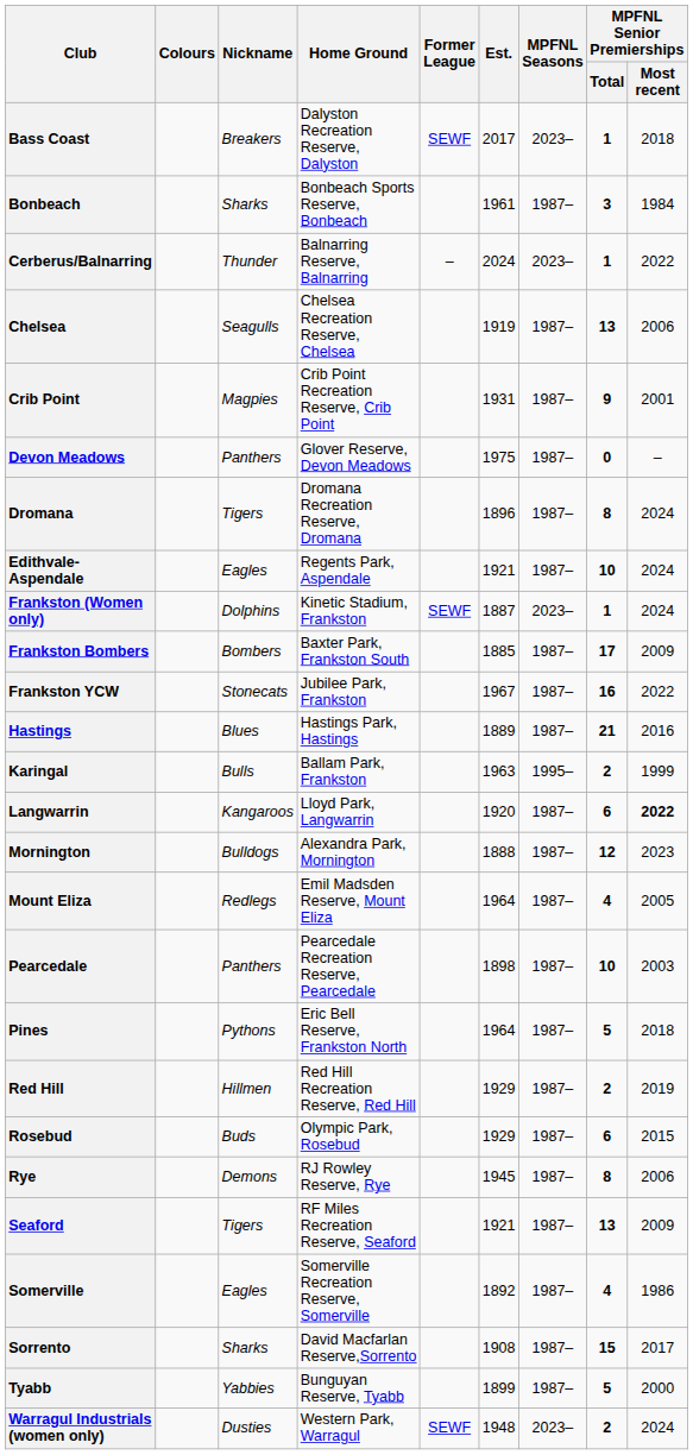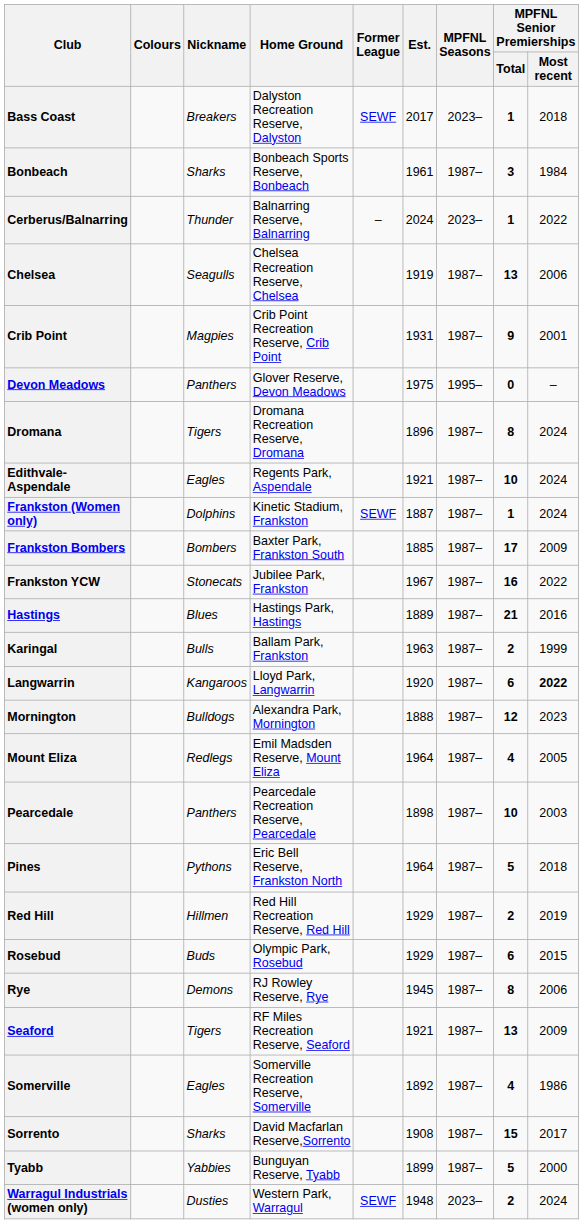 <table class="wikitable sortable mw-collapsible mw-collapsed" style="text-align:center; width:100%">
 <tr>
 <th rowspan="2">Club</th>
 <th rowspan="2">Colours</th>
 <th rowspan="2">Nickname</th>
 <th rowspan="2">Home Ground</th>
 <th rowspan="2">Former League</th>
 <th rowspan="2">Est.</th>
 <th rowspan="2">MPFNL Seasons</th>
 <th colspan="2">MPFNL Senior Premierships</th>
 </tr>
 <tr>
 <th>Total</th>
 <th>Most recent</th>
 </tr>
 <tr>
 <th style="text-align:left">Bass Coast</th>
 <td></td>
 <td align="left"><em>Breakers</em></td>
 <td align="left">Dalyston Recreation Reserve, <a href='#'>Dalyston</a></td>
 <td align="center"><a href='#'>SEWF</a></td>
 <td align="center">2017</td>
 <td>2023–</td>
 <td align="center"><strong>1</strong></td>
 <td>2018</td>
 </tr>
 <tr>
 <th style="text-align:left">Bonbeach</th>
 <td></td>
 <td align="left"><em>Sharks</em></td>
 <td align="left">Bonbeach Sports Reserve, <a href='#'>Bonbeach</a></td>
 <td align="center"></td>
 <td align="center">1961</td>
 <td>1987–</td>
 <td align="center"><strong>3</strong></td>
 <td>1984</td>
 </tr>
 <tr>
 <th style="text-align:left">Cerberus/Balnarring</th>
 <td></td>
 <td align="left"><em>Thunder</em></td>
 <td align="left">Balnarring Reserve, <a href='#'>Balnarring</a></td>
 <td align="center">–</td>
 <td align="center">2024</td>
 <td>2023–</td>
 <td align="center"><strong>1</strong></td>
 <td>2022</td>
 </tr>
 <tr>
 <th style="text-align:left">Chelsea</th>
 <td></td>
 <td align="left"><em>Seagulls</em></td>
 <td align="left">Chelsea Recreation Reserve, <a href='#'>Chelsea</a></td>
 <td align="center"></td>
 <td align="center">1919</td>
 <td>1987–</td>
 <td align="center"><strong>13</strong></td>
 <td>2006</td>
 </tr>
 <tr>
 <th style="text-align:left">Crib Point</th>
 <td></td>
 <td align="left"><em>Magpies</em></td>
 <td align="left">Crib Point Recreation Reserve, <a href='#'>Crib Point</a></td>
 <td align="center"></td>
 <td align="center">1931</td>
 <td>1987–</td>
 <td align="center"><strong>9</strong></td>
 <td>2001</td>
 </tr>
 <tr>
 <th style="text-align:left"><a href='#'>Devon Meadows</a></th>
 <td></td>
 <td align="left"><em>Panthers</em></td>
 <td align="left">Glover Reserve, <a href='#'>Devon Meadows</a></td>
 <td align="center"></td>
 <td align="center">1975</td>
-<td>1987–</td>
+<td>1995–</td>
 <td align="center"><strong>0</strong></td>
 <td>–</td>
 </tr>
 <tr>
 <th style="text-align:left">Dromana</th>
 <td></td>
 <td align="left"><em>Tigers</em></td>
 <td align="left">Dromana Recreation Reserve, <a href='#'>Dromana</a></td>
 <td align="center"></td>
 <td align="center">1896</td>
 <td>1987–</td>
 <td align="center"><strong>8</strong></td>
 <td>2024</td>
 </tr>
 <tr>
 <th style="text-align:left">Edithvale-Aspendale</th>
 <td></td>
 <td align="left"><em>Eagles</em></td>
 <td align="left">Regents Park, <a href='#'>Aspendale</a></td>
 <td align="center"></td>
 <td align="center">1921</td>
 <td>1987–</td>
 <td align="center"><strong>10</strong></td>
 <td>2024</td>
 </tr>
 <tr>
 <th style="text-align:left"><a href='#'>Frankston (Women only)</a></th>
 <td></td>
 <td align="left"><em>Dolphins</em></td>
 <td align="left">Kinetic Stadium, <a href='#'>Frankston</a></td>
 <td align="center"><a href='#'>SEWF</a></td>
 <td align="center">1887</td>
-<td>2023–</td>
+<td>1987–</td>
 <td align="center"><strong>1</strong></td>
 <td>2024</td>
 </tr>
 <tr>
 <th style="text-align:left"><a href='#'>Frankston Bombers</a></th>
 <td></td>
 <td align="left"><em>Bombers</em></td>
 <td align="left">Baxter Park, <a href='#'>Frankston South</a></td>
 <td align="center"></td>
 <td align="center">1885</td>
 <td>1987–</td>
 <td align="center"><strong>17</strong></td>
 <td>2009</td>
 </tr>
 <tr>
 <th style="text-align:left">Frankston YCW</th>
 <td></td>
 <td align="left"><em>Stonecats</em></td>
 <td align="left">Jubilee Park, <a href='#'>Frankston</a></td>
 <td align="center"></td>
 <td align="center">1967</td>
 <td>1987–</td>
 <td align="center"><strong>16</strong></td>
 <td>2022</td>
 </tr>
 <tr>
 <th style="text-align:left"><a href='#'>Hastings</a></th>
 <td></td>
 <td align="left"><em>Blues</em></td>
 <td align="left">Hastings Park, <a href='#'>Hastings</a></td>
 <td align="center"></td>
 <td align="center">1889</td>
 <td>1987–</td>
 <td align="center"><strong>21</strong></td>
 <td>2016</td>
 </tr>
 <tr>
 <th style="text-align:left">Karingal</th>
 <td></td>
 <td align="left"><em>Bulls</em></td>
 <td align="left">Ballam Park, <a href='#'>Frankston</a></td>
 <td align="center"></td>
 <td align="center">1963</td>
-<td>1995–</td>
+<td>1987–</td>
 <td align="center"><strong>2</strong></td>
 <td>1999</td>
 </tr>
 <tr>
 <th style="text-align:left">Langwarrin</th>
 <td></td>
 <td align="left"><em>Kangaroos</em></td>
 <td align="left">Lloyd Park, <a href='#'>Langwarrin</a></td>
 <td align="center"></td>
 <td align="center">1920</td>
 <td>1987–</td>
 <td align="center"><strong>6</strong></td>
 <td><strong>2022</strong></td>
 </tr>
 <tr>
 <th style="text-align:left">Mornington</th>
 <td></td>
 <td align="left"><em>Bulldogs</em></td>
 <td align="left">Alexandra Park, <a href='#'>Mornington</a></td>
 <td align="center"></td>
 <td align="center">1888</td>
 <td>1987–</td>
 <td align="center"><strong>12</strong></td>
 <td>2023</td>
 </tr>
 <tr>
 <th style="text-align:left">Mount Eliza</th>
 <td></td>
 <td align="left"><em>Redlegs</em></td>
 <td align="left">Emil Madsden Reserve, <a href='#'>Mount Eliza</a></td>
 <td align="center"></td>
 <td align="center">1964</td>
 <td>1987–</td>
 <td align="center"><strong>4</strong></td>
 <td>2005</td>
 </tr>
 <tr>
 <th style="text-align:left">Pearcedale</th>
 <td></td>
 <td align="left"><em>Panthers</em></td>
 <td align="left">Pearcedale Recreation Reserve, <a href='#'>Pearcedale</a></td>
 <td align="center"></td>
 <td align="center">1898</td>
 <td>1987–</td>
 <td align="center"><strong>10</strong></td>
 <td>2003</td>
 </tr>
 <tr>
 <th style="text-align:left">Pines</th>
 <td></td>
 <td align="left"><em>Pythons</em></td>
 <td align="left">Eric Bell Reserve, <a href='#'>Frankston North</a></td>
 <td align="center"></td>
 <td align="center">1964</td>
 <td>1987–</td>
 <td align="center"><strong>5</strong></td>
 <td>2018</td>
 </tr>
 <tr>
 <th style="text-align:left">Red Hill</th>
 <td></td>
 <td align="left"><em>Hillmen</em></td>
 <td align="left">Red Hill Recreation Reserve, <a href='#'>Red Hill</a></td>
 <td align="center"></td>
 <td align="center">1929</td>
 <td>1987–</td>
 <td align="center"><strong>2</strong></td>
 <td>2019</td>
 </tr>
 <tr>
 <th style="text-align:left">Rosebud</th>
 <td></td>
 <td align="left"><em>Buds</em></td>
 <td align="left">Olympic Park, <a href='#'>Rosebud</a></td>
 <td align="center"></td>
 <td align="center">1929</td>
 <td>1987–</td>
 <td align="center"><strong>6</strong></td>
 <td>2015</td>
 </tr>
 <tr>
 <th style="text-align:left">Rye</th>
 <td></td>
 <td align="left"><em>Demons</em></td>
 <td align="left">RJ Rowley Reserve, <a href='#'>Rye</a></td>
 <td align="center"></td>
 <td align="center">1945</td>
 <td>1987–</td>
 <td align="center"><strong>8</strong></td>
 <td>2006</td>
 </tr>
 <tr>
 <th style="text-align:left"><a href='#'>Seaford</a></th>
 <td></td>
 <td align="left"><em>Tigers</em></td>
 <td align="left">RF Miles Recreation Reserve, <a href='#'>Seaford</a></td>
 <td align="center"></td>
 <td align="center">1921</td>
 <td>1987–</td>
 <td align="center"><strong>13</strong></td>
 <td>2009</td>
 </tr>
 <tr>
 <th style="text-align:left">Somerville</th>
 <td></td>
 <td align="left"><em>Eagles</em></td>
 <td align="left">Somerville Recreation Reserve, <a href='#'>Somerville</a></td>
 <td align="center"></td>
 <td align="center">1892</td>
 <td>1987–</td>
 <td align="center"><strong>4</strong></td>
 <td>1986</td>
 </tr>
 <tr>
 <th style="text-align:left">Sorrento</th>
 <td></td>
 <td align="left"><em>Sharks</em></td>
 <td align="left">David Macfarlan Reserve,<a href='#'>Sorrento</a></td>
 <td align="center"></td>
 <td align="center">1908</td>
 <td>1987–</td>
 <td align="center"><strong>15</strong></td>
 <td>2017</td>
 </tr>
 <tr>
 <th style="text-align:left">Tyabb</th>
 <td></td>
 <td align="left"><em>Yabbies</em></td>
 <td align="left">Bunguyan Reserve, <a href='#'>Tyabb</a></td>
 <td align="center"></td>
 <td align="center">1899</td>
 <td>1987–</td>
 <td align="center"><strong>5</strong></td>
 <td>2000</td>
 </tr>
 <tr>
 <th style="text-align:left"><a href='#'>Warragul Industrials</a> (women only)</th>
 <td></td>
 <td align="left"><em>Dusties</em></td>
 <td align="left">Western Park, <a href='#'>Warragul</a></td>
 <td align="center"><a href='#'>SEWF</a></td>
 <td align="center">1948</td>
 <td>2023–</td>
 <td align="center"><strong>2</strong></td>
 <td>2024</td>
 </tr>
 </table>
